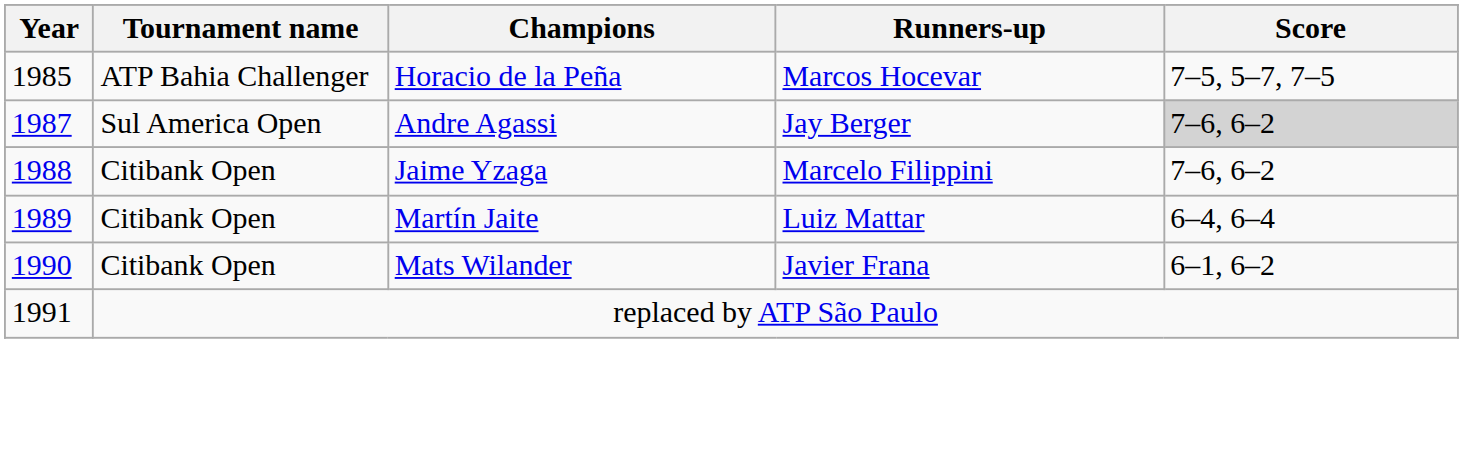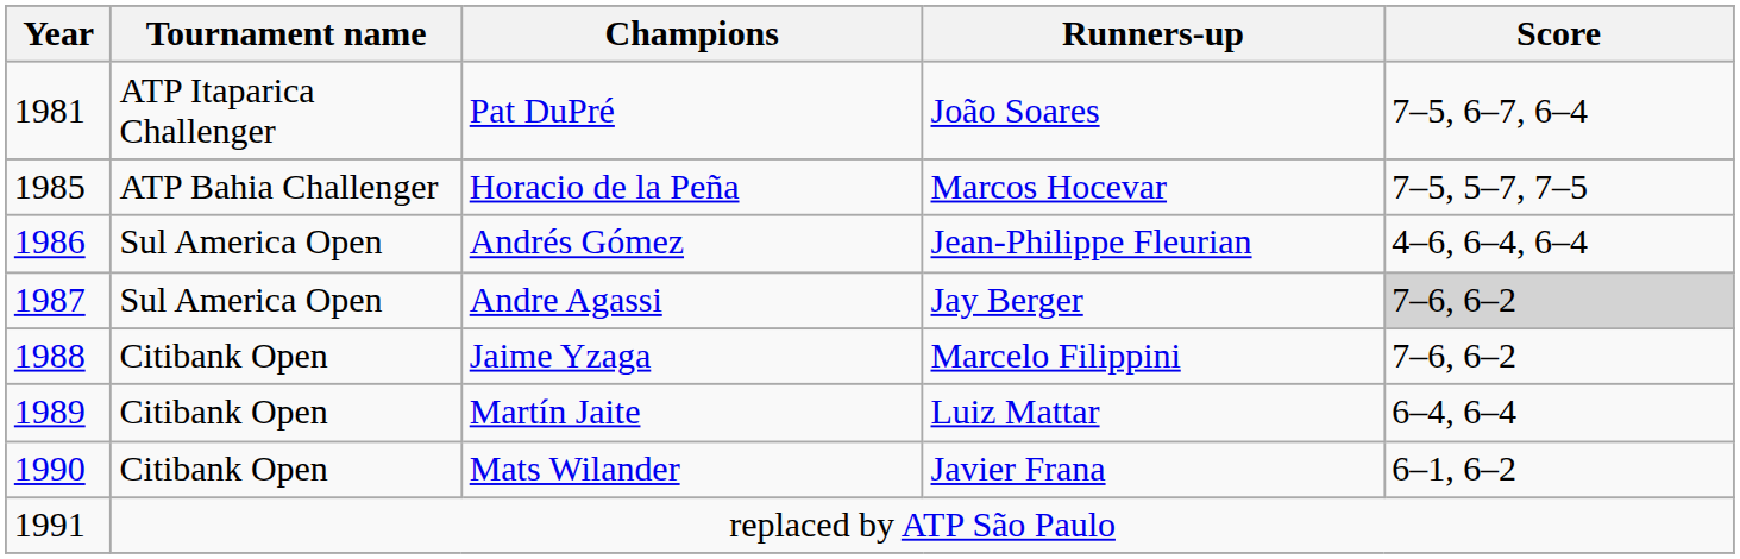 <table class="wikitable">
 <tr>
 <th style="width:40px">Year</th>
 <th style="width:150px">Tournament name</th>
 <th style="width:200px">Champions</th>
 <th style="width:200px">Runners-up</th>
 <th style="width:150px" class="unsortable">Score</th>
 </tr>
 <tr>
+<td>1981</td>
+<td>ATP Itaparica Challenger</td>
+<td> <a href='#'>Pat DuPré</a></td>
+<td> <a href='#'>João Soares</a></td>
+<td>7–5, 6–7, 6–4</td>
+</tr>
+<tr>
 <td>1985</td>
 <td>ATP Bahia Challenger</td>
 <td> <a href='#'>Horacio de la Peña</a></td>
 <td> <a href='#'>Marcos Hocevar</a></td>
 <td>7–5, 5–7, 7–5</td>
+</tr>
+<tr>
+<td><a href='#'>1986</a></td>
+<td>Sul America Open</td>
+<td> <a href='#'>Andrés Gómez</a></td>
+<td> <a href='#'>Jean-Philippe Fleurian</a></td>
+<td>4–6, 6–4, 6–4</td>
 </tr>
 <tr>
 <td><a href='#'>1987</a></td>
 <td>Sul America Open</td>
 <td> <a href='#'>Andre Agassi</a></td>
 <td> <a href='#'>Jay Berger</a></td>
 <td style="background: lightgrey;">7–6, 6–2</td>
 </tr>
 <tr>
 <td><a href='#'>1988</a></td>
 <td>Citibank Open</td>
 <td> <a href='#'>Jaime Yzaga</a></td>
 <td> <a href='#'>Marcelo Filippini</a></td>
 <td>7–6, 6–2</td>
 </tr>
 <tr>
 <td><a href='#'>1989</a></td>
 <td>Citibank Open</td>
 <td> <a href='#'>Martín Jaite</a></td>
 <td> <a href='#'>Luiz Mattar</a></td>
 <td>6–4, 6–4</td>
 </tr>
 <tr>
 <td><a href='#'>1990</a></td>
 <td>Citibank Open</td>
 <td> <a href='#'>Mats Wilander</a></td>
 <td> <a href='#'>Javier Frana</a></td>
 <td>6–1, 6–2</td>
 </tr>
 <tr>
 <td>1991</td>
 <td colspan="4" align="center">replaced by <a href='#'>ATP São Paulo</a></td>
 </tr>
 </table>
